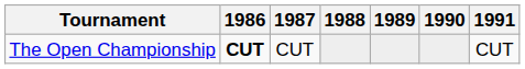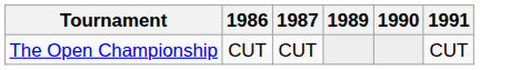 <table class="wikitable" style="font-size:95%;text-align:center;">
 <tr>
 <th>Tournament</th>
 <th>1986</th>
 <th>1987</th>
-<th>1988</th>
 <th>1989</th>
 <th>1990</th>
 <th>1991</th>
 </tr>
 <tr>
 <td align=left><a href='#'>The Open Championship</a></td>
-<td><strong>CUT</strong></td>
 <td>CUT</td>
-<td style="background:#eeeeee;"></td>
+<td>CUT</td>
 <td style="background:#eeeeee;"></td>
 <td style="background:#eeeeee;"></td>
 <td>CUT</td>
 </tr>
 </table>
